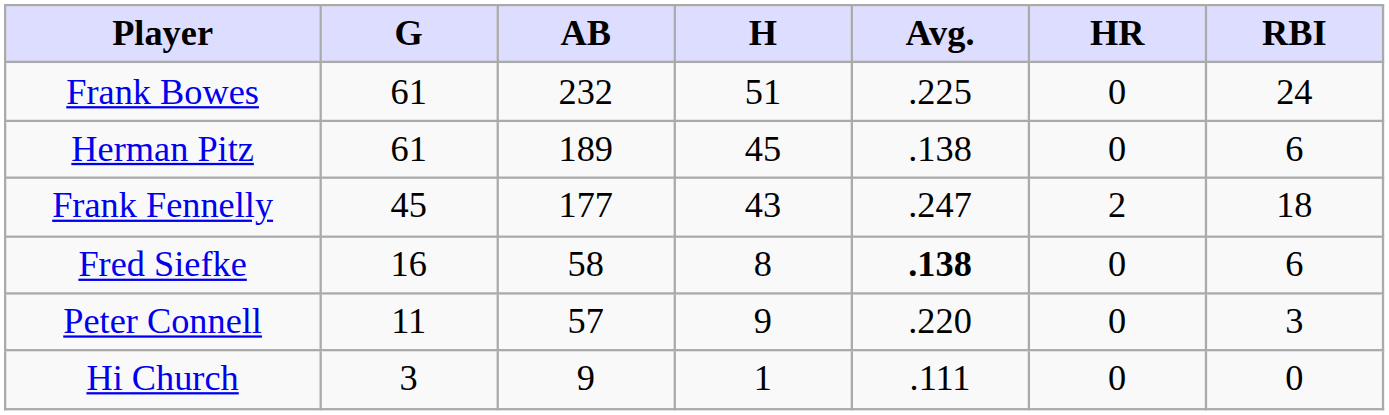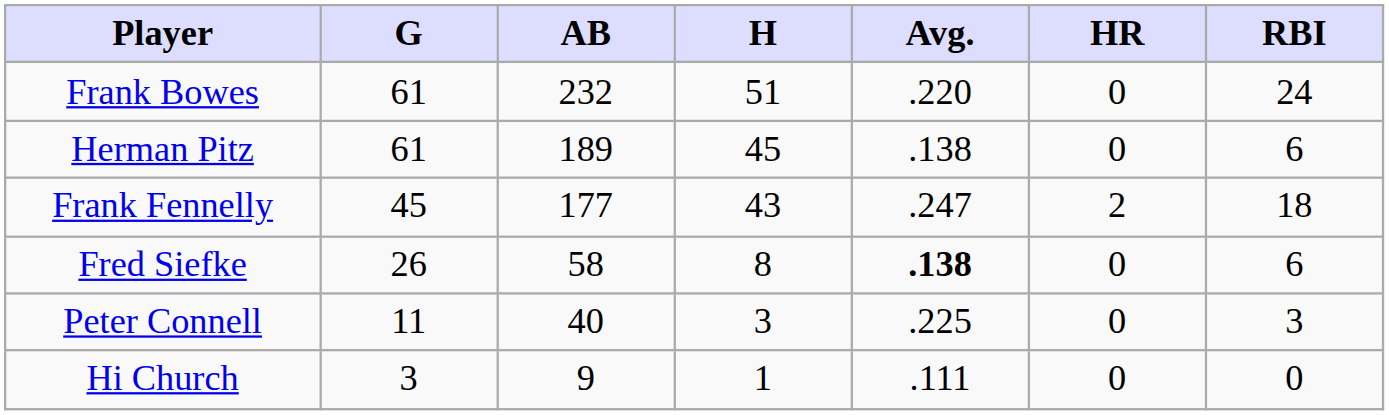 <table class="wikitable sortable">
 <tr>
 <th style="background:#ddf; width:16%;">Player</th>
 <th style="background:#ddf; width:9%;">G</th>
 <th style="background:#ddf; width:9%;">AB</th>
 <th style="background:#ddf; width:9%;">H</th>
 <th style="background:#ddf; width:9%;">Avg.</th>
 <th style="background:#ddf; width:9%;">HR</th>
 <th style="background:#ddf; width:9%;">RBI</th>
 </tr>
 <tr align="center">
 <td><a href='#'>Frank Bowes</a></td>
 <td>61</td>
 <td>232</td>
 <td>51</td>
-<td>.225</td>
+<td>.220</td>
 <td>0</td>
 <td>24</td>
 </tr>
 <tr align="center">
 <td><a href='#'>Herman Pitz</a></td>
 <td>61</td>
 <td>189</td>
 <td>45</td>
 <td>.138</td>
 <td>0</td>
 <td>6</td>
 </tr>
 <tr align="center">
 <td><a href='#'>Frank Fennelly</a></td>
 <td>45</td>
 <td>177</td>
 <td>43</td>
 <td>.247</td>
 <td>2</td>
 <td>18</td>
 </tr>
 <tr align="center">
 <td><a href='#'>Fred Siefke</a></td>
-<td>16</td>
+<td>26</td>
 <td>58</td>
 <td>8</td>
 <td><strong>.138</strong></td>
 <td>0</td>
 <td>6</td>
 </tr>
 <tr align="center">
 <td><a href='#'>Peter Connell</a></td>
 <td>11</td>
-<td>57</td>
-<td>9</td>
-<td>.220</td>
+<td>40</td>
+<td>3</td>
+<td>.225</td>
 <td>0</td>
 <td>3</td>
 </tr>
 <tr align="center">
 <td><a href='#'>Hi Church</a></td>
 <td>3</td>
 <td>9</td>
 <td>1</td>
 <td>.111</td>
 <td>0</td>
 <td>0</td>
 </tr>
 </table>
